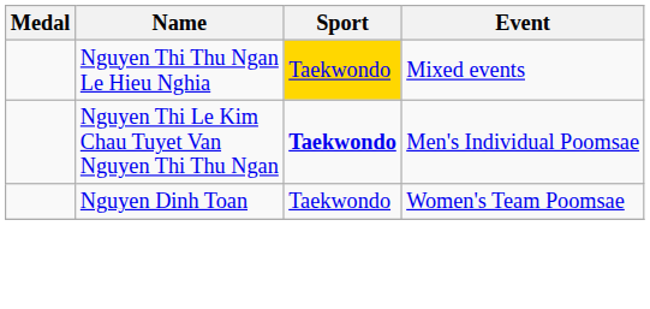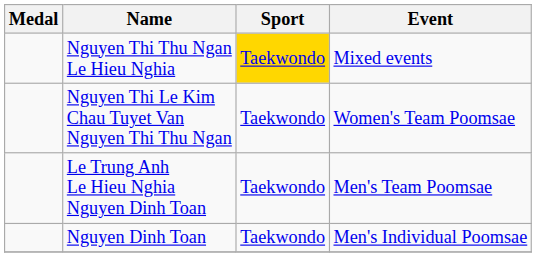 <table class="wikitable sortable" style="font-size:100%">
 <tr>
 <th>Medal</th>
 <th>Name</th>
 <th>Sport</th>
 <th>Event</th>
 </tr>
 <tr>
 <td></td>
 <td><a href='#'>Nguyen Thi Thu Ngan</a><br><a href='#'>Le Hieu Nghia</a></td>
 <td style="background: gold;"><a href='#'>Taekwondo</a></td>
 <td><a href='#'>Mixed events</a></td>
 </tr>
 <tr>
 <td></td>
 <td><a href='#'>Nguyen Thi Le Kim</a><br><a href='#'>Chau Tuyet Van</a><br><a href='#'>Nguyen Thi Thu Ngan</a></td>
-<td><strong><a href='#'>Taekwondo</a></strong></td>
-<td><a href='#'>Men's Individual Poomsae</a></td>
+<td><a href='#'>Taekwondo</a></td>
+<td><a href='#'>Women's Team Poomsae</a></td>
+</tr>
+<tr>
+<td></td>
+<td><a href='#'>Le Trung Anh</a><br><a href='#'>Le Hieu Nghia</a><br><a href='#'>Nguyen Dinh Toan</a></td>
+<td><a href='#'>Taekwondo</a></td>
+<td><a href='#'>Men's Team Poomsae</a></td>
 </tr>
 <tr>
 <td></td>
 <td><a href='#'>Nguyen Dinh Toan</a></td>
 <td><a href='#'>Taekwondo</a></td>
-<td><a href='#'>Women's Team Poomsae</a></td>
+<td><a href='#'>Men's Individual Poomsae</a></td>
 </tr>
 <tr>
 </tr>
 </table>
